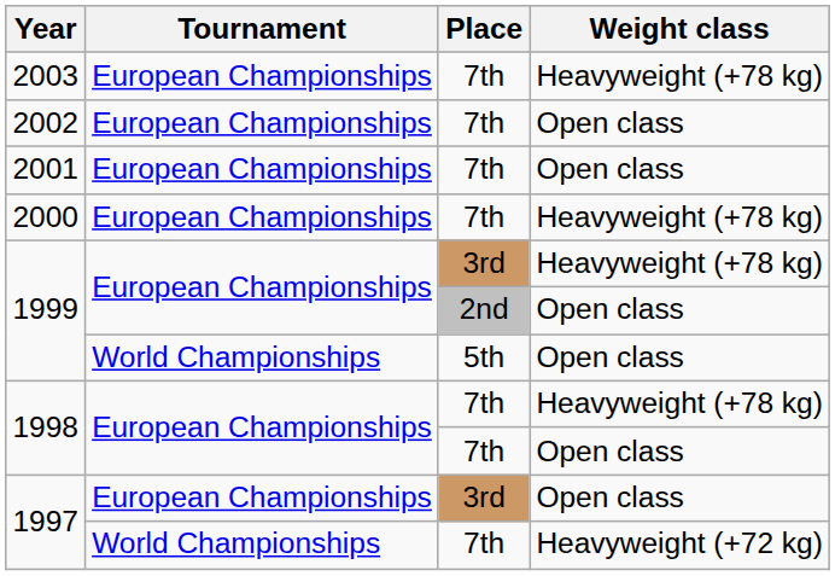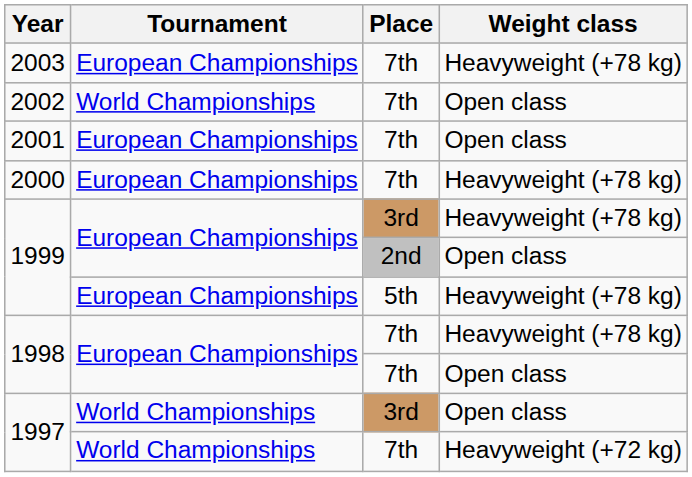 <table class=wikitable>
 <tr>
 <th>Year</th>
 <th>Tournament</th>
 <th>Place</th>
 <th>Weight class</th>
 </tr>
 <tr>
 <td>2003</td>
 <td><a href='#'>European Championships</a></td>
 <td align="center">7th</td>
 <td>Heavyweight (+78 kg)</td>
 </tr>
 <tr>
 <td>2002</td>
-<td><a href='#'>European Championships</a></td>
+<td><a href='#'>World Championships</a></td>
 <td align="center">7th</td>
 <td>Open class</td>
 </tr>
 <tr>
 <td>2001</td>
 <td><a href='#'>European Championships</a></td>
 <td align="center">7th</td>
 <td>Open class</td>
 </tr>
 <tr>
 <td>2000</td>
 <td><a href='#'>European Championships</a></td>
 <td align="center">7th</td>
 <td>Heavyweight (+78 kg)</td>
 </tr>
 <tr>
 <td rowspan=3>1999</td>
 <td rowspan=2><a href='#'>European Championships</a></td>
 <td bgcolor="cc9966" align="center">3rd</td>
 <td>Heavyweight (+78 kg)</td>
 </tr>
 <tr>
 <td bgcolor="silver" align="center">2nd</td>
 <td>Open class</td>
 </tr>
 <tr>
-<td><a href='#'>World Championships</a></td>
+<td><a href='#'>European Championships</a></td>
 <td align="center">5th</td>
-<td>Open class</td>
+<td>Heavyweight (+78 kg)</td>
 </tr>
 <tr>
 <td rowspan=2>1998</td>
 <td rowspan=2><a href='#'>European Championships</a></td>
 <td align="center">7th</td>
 <td>Heavyweight (+78 kg)</td>
 </tr>
 <tr>
 <td align="center">7th</td>
 <td>Open class</td>
 </tr>
 <tr>
 <td rowspan=2>1997</td>
-<td><a href='#'>European Championships</a></td>
+<td><a href='#'>World Championships</a></td>
 <td bgcolor="cc9966" align="center">3rd</td>
 <td>Open class</td>
 </tr>
 <tr>
 <td><a href='#'>World Championships</a></td>
 <td align="center">7th</td>
 <td>Heavyweight (+72 kg)</td>
 </tr>
 </table>
